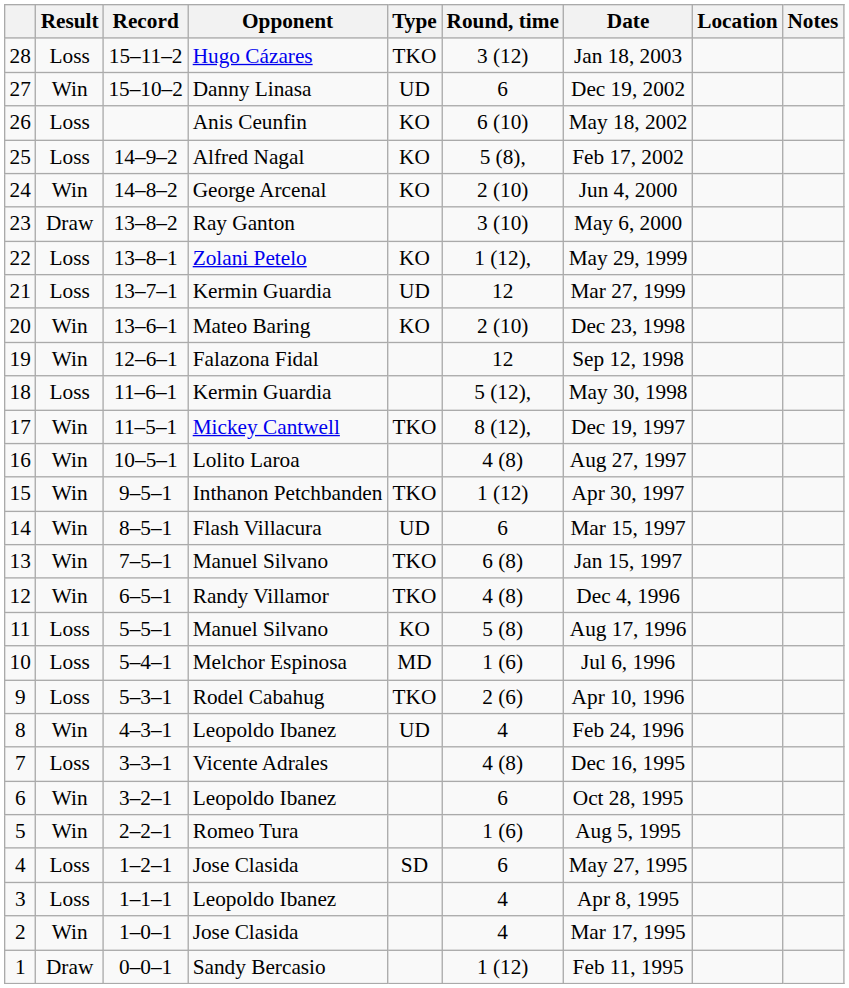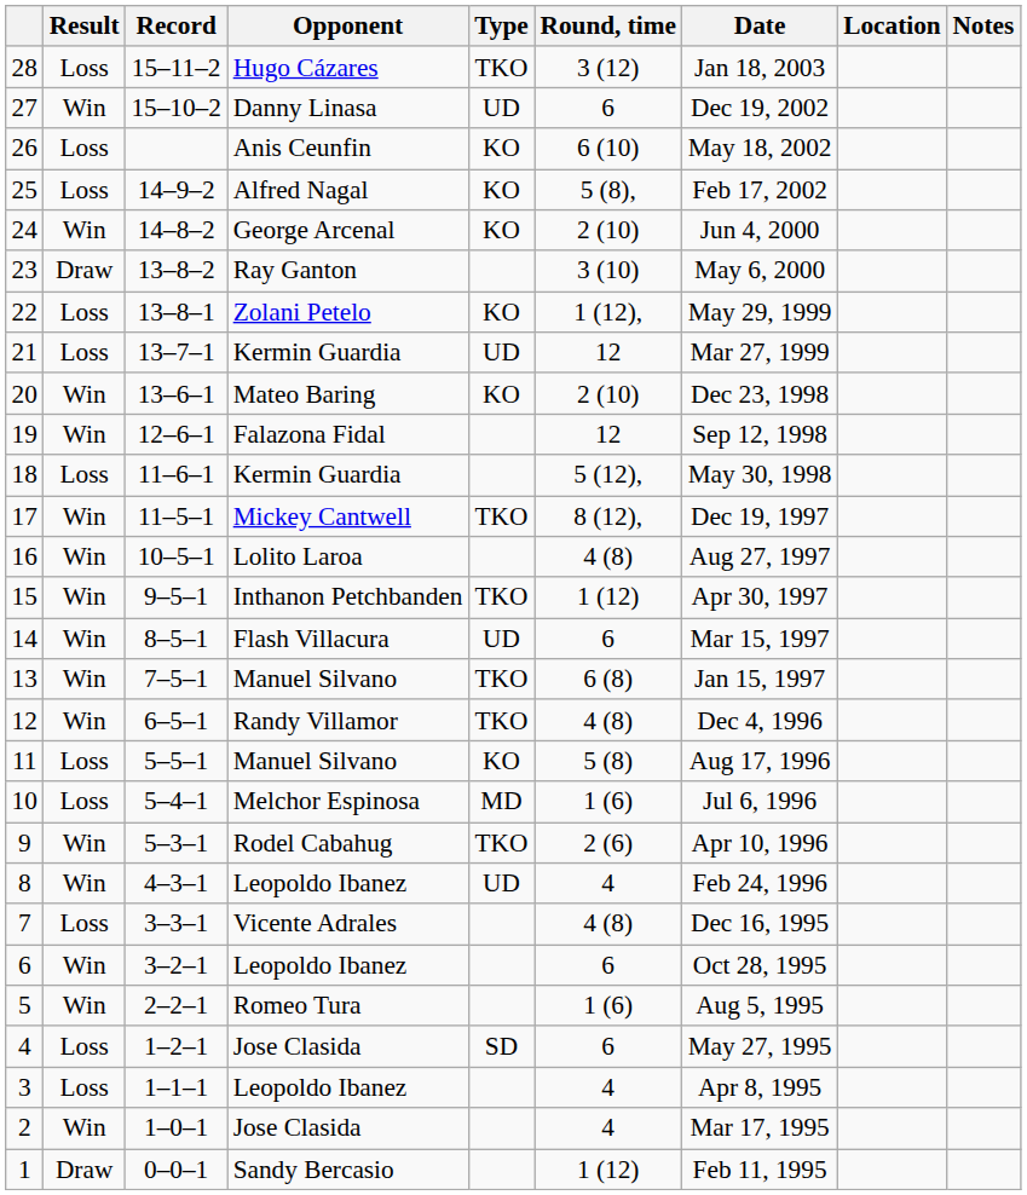 <table class="wikitable" style="text-align:center">
 <tr>
 <th></th>
 <th>Result</th>
 <th>Record</th>
 <th>Opponent</th>
 <th>Type</th>
 <th>Round, time</th>
 <th>Date</th>
 <th>Location</th>
 <th>Notes</th>
 </tr>
 <tr>
 <td>28</td>
 <td>Loss</td>
 <td>15–11–2</td>
 <td align=left> <a href='#'>Hugo Cázares</a></td>
 <td>TKO</td>
 <td>3 (12)</td>
 <td>Jan 18, 2003</td>
 <td align=left> </td>
 <td align=left></td>
 </tr>
 <tr>
 <td>27</td>
 <td>Win</td>
 <td>15–10–2</td>
 <td align=left> Danny Linasa</td>
 <td>UD</td>
 <td>6</td>
 <td>Dec 19, 2002</td>
 <td align=left> </td>
 <td align=left></td>
 </tr>
 <tr>
 <td>26</td>
 <td>Loss</td>
 <td></td>
 <td align=left> Anis Ceunfin</td>
 <td>KO</td>
 <td>6 (10)</td>
 <td>May 18, 2002</td>
 <td align=left> </td>
 <td align=left></td>
 </tr>
 <tr>
 <td>25</td>
 <td>Loss</td>
 <td>14–9–2</td>
 <td align=left> Alfred Nagal</td>
 <td>KO</td>
 <td>5 (8), </td>
 <td>Feb 17, 2002</td>
 <td align=left> </td>
 <td align=left></td>
 </tr>
 <tr>
 <td>24</td>
 <td>Win</td>
 <td>14–8–2</td>
 <td align=left> George Arcenal</td>
 <td>KO</td>
 <td>2 (10)</td>
 <td>Jun 4, 2000</td>
 <td align=left> </td>
 <td align=left></td>
 </tr>
 <tr>
 <td>23</td>
 <td>Draw</td>
 <td>13–8–2</td>
 <td align=left> Ray Ganton</td>
 <td></td>
 <td>3 (10)</td>
 <td>May 6, 2000</td>
 <td align=left> </td>
 <td align=left></td>
 </tr>
 <tr>
 <td>22</td>
 <td>Loss</td>
 <td>13–8–1</td>
 <td align=left> <a href='#'>Zolani Petelo</a></td>
 <td>KO</td>
 <td>1 (12), </td>
 <td>May 29, 1999</td>
 <td align=left> </td>
 <td align=left></td>
 </tr>
 <tr>
 <td>21</td>
 <td>Loss</td>
 <td>13–7–1</td>
 <td align=left> Kermin Guardia</td>
 <td>UD</td>
 <td>12</td>
 <td>Mar 27, 1999</td>
 <td align=left> </td>
 <td align=left></td>
 </tr>
 <tr>
 <td>20</td>
 <td>Win</td>
 <td>13–6–1</td>
 <td align=left> Mateo Baring</td>
 <td>KO</td>
 <td>2 (10)</td>
 <td>Dec 23, 1998</td>
 <td align=left> </td>
 <td align=left></td>
 </tr>
 <tr>
 <td>19</td>
 <td>Win</td>
 <td>12–6–1</td>
 <td align=left> Falazona Fidal</td>
 <td></td>
 <td>12</td>
 <td>Sep 12, 1998</td>
 <td align=left> </td>
 <td align=left></td>
 </tr>
 <tr>
 <td>18</td>
 <td>Loss</td>
 <td>11–6–1</td>
 <td align=left> Kermin Guardia</td>
 <td></td>
 <td>5 (12), </td>
 <td>May 30, 1998</td>
 <td align=left> </td>
 <td align=left></td>
 </tr>
 <tr>
 <td>17</td>
 <td>Win</td>
 <td>11–5–1</td>
 <td align=left> <a href='#'>Mickey Cantwell</a></td>
 <td>TKO</td>
 <td>8 (12), </td>
 <td>Dec 19, 1997</td>
 <td align=left> </td>
 <td align=left></td>
 </tr>
 <tr>
 <td>16</td>
 <td>Win</td>
 <td>10–5–1</td>
 <td align=left> Lolito Laroa</td>
 <td></td>
 <td>4 (8)</td>
 <td>Aug 27, 1997</td>
 <td align=left> </td>
 <td align=left></td>
 </tr>
 <tr>
 <td>15</td>
 <td>Win</td>
 <td>9–5–1</td>
 <td align=left> Inthanon Petchbanden</td>
 <td>TKO</td>
 <td>1 (12)</td>
 <td>Apr 30, 1997</td>
 <td align=left> </td>
 <td align=left></td>
 </tr>
 <tr>
 <td>14</td>
 <td>Win</td>
 <td>8–5–1</td>
 <td align=left> Flash Villacura</td>
 <td>UD</td>
 <td>6</td>
 <td>Mar 15, 1997</td>
 <td align=left> </td>
 <td align=left></td>
 </tr>
 <tr>
 <td>13</td>
 <td>Win</td>
 <td>7–5–1</td>
 <td align=left> Manuel Silvano</td>
 <td>TKO</td>
 <td>6 (8)</td>
 <td>Jan 15, 1997</td>
 <td align=left> </td>
 <td align=left></td>
 </tr>
 <tr>
 <td>12</td>
 <td>Win</td>
 <td>6–5–1</td>
 <td align=left> Randy Villamor</td>
 <td>TKO</td>
 <td>4 (8)</td>
 <td>Dec 4, 1996</td>
 <td align=left> </td>
 <td align=left></td>
 </tr>
 <tr>
 <td>11</td>
 <td>Loss</td>
 <td>5–5–1</td>
 <td align=left> Manuel Silvano</td>
 <td>KO</td>
 <td>5 (8)</td>
 <td>Aug 17, 1996</td>
 <td align=left> </td>
 <td align=left></td>
 </tr>
 <tr>
 <td>10</td>
 <td>Loss</td>
 <td>5–4–1</td>
 <td align=left> Melchor Espinosa</td>
 <td>MD</td>
 <td>1 (6)</td>
 <td>Jul 6, 1996</td>
 <td align=left> </td>
 <td align=left></td>
 </tr>
 <tr>
 <td>9</td>
-<td>Loss</td>
+<td>Win</td>
 <td>5–3–1</td>
 <td align=left> Rodel Cabahug</td>
 <td>TKO</td>
 <td>2 (6)</td>
 <td>Apr 10, 1996</td>
 <td align=left> </td>
 <td align=left></td>
 </tr>
 <tr>
 <td>8</td>
 <td>Win</td>
 <td>4–3–1</td>
 <td align=left> Leopoldo Ibanez</td>
 <td>UD</td>
 <td>4</td>
 <td>Feb 24, 1996</td>
 <td align=left> </td>
 <td align=left></td>
 </tr>
 <tr>
 <td>7</td>
 <td>Loss</td>
 <td>3–3–1</td>
 <td align=left> Vicente Adrales</td>
 <td></td>
 <td>4 (8)</td>
 <td>Dec 16, 1995</td>
 <td align=left> </td>
 <td align=left></td>
 </tr>
 <tr>
 <td>6</td>
 <td>Win</td>
 <td>3–2–1</td>
 <td align=left> Leopoldo Ibanez</td>
 <td></td>
 <td>6</td>
 <td>Oct 28, 1995</td>
 <td align=left> </td>
 <td align=left></td>
 </tr>
 <tr>
 <td>5</td>
 <td>Win</td>
 <td>2–2–1</td>
 <td align=left> Romeo Tura</td>
 <td></td>
 <td>1 (6)</td>
 <td>Aug 5, 1995</td>
 <td align=left> </td>
 <td align=left></td>
 </tr>
 <tr>
 <td>4</td>
 <td>Loss</td>
 <td>1–2–1</td>
 <td align=left> Jose Clasida</td>
 <td>SD</td>
 <td>6</td>
 <td>May 27, 1995</td>
 <td align=left> </td>
 <td align=left></td>
 </tr>
 <tr>
 <td>3</td>
 <td>Loss</td>
 <td>1–1–1</td>
 <td align=left> Leopoldo Ibanez</td>
 <td></td>
 <td>4</td>
 <td>Apr 8, 1995</td>
 <td align=left> </td>
 <td align=left></td>
 </tr>
 <tr>
 <td>2</td>
 <td>Win</td>
 <td>1–0–1</td>
 <td align=left> Jose Clasida</td>
 <td></td>
 <td>4</td>
 <td>Mar 17, 1995</td>
 <td align=left> </td>
 <td align=left></td>
 </tr>
 <tr>
 <td>1</td>
 <td>Draw</td>
 <td>0–0–1</td>
 <td align=left> Sandy Bercasio</td>
 <td></td>
 <td>1 (12)</td>
 <td>Feb 11, 1995</td>
 <td align=left> </td>
 <td align=left></td>
 </tr>
 </table>
